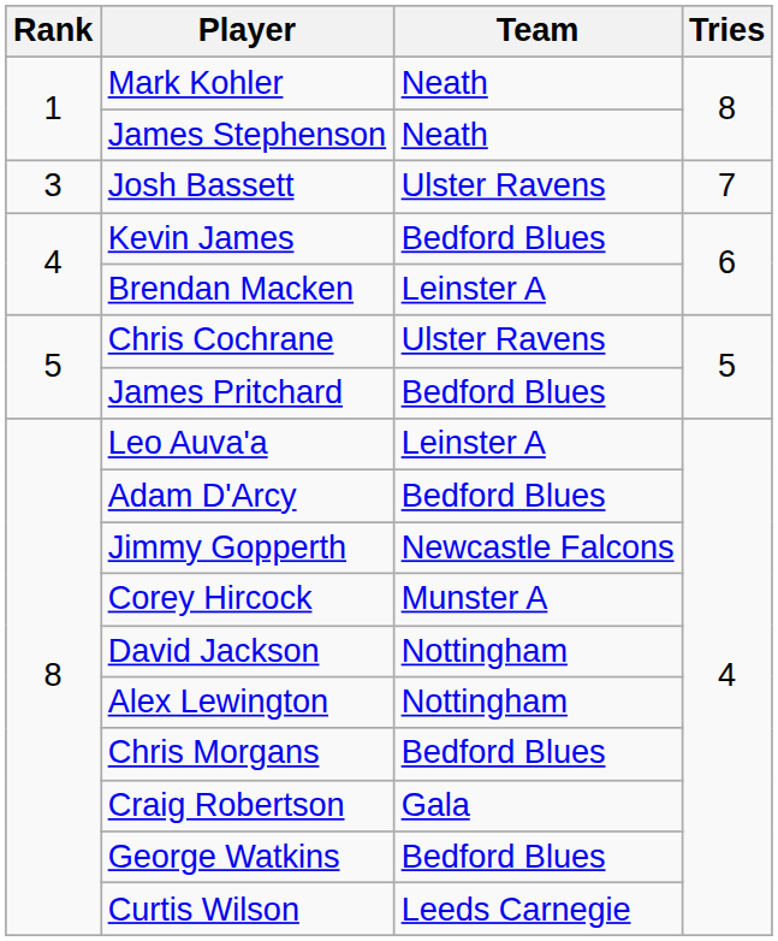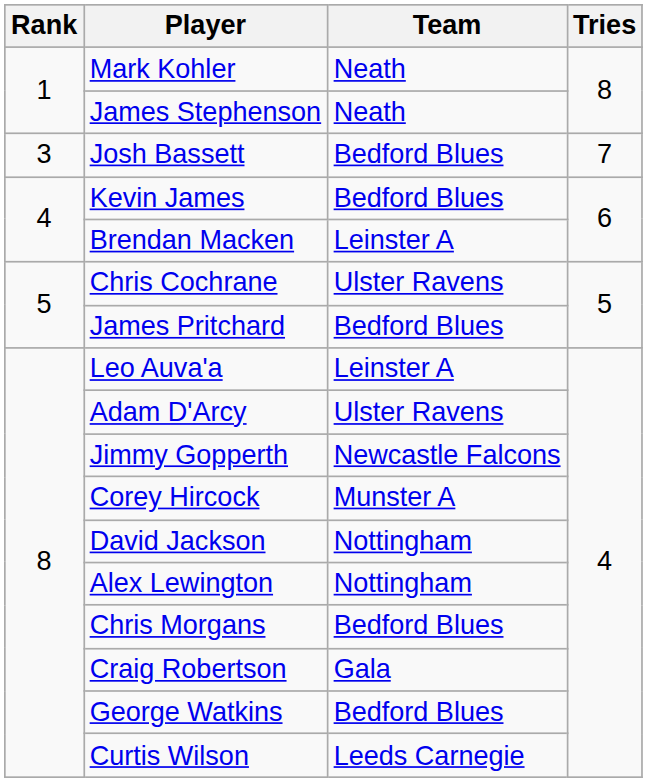 <table class="wikitable">
 <tr>
 <th>Rank</th>
 <th>Player</th>
 <th>Team</th>
 <th>Tries</th>
 </tr>
 <tr>
 <td rowspan=2 align=center>1</td>
 <td><a href='#'>Mark Kohler</a></td>
 <td> <a href='#'>Neath</a></td>
 <td rowspan=2 align=center>8</td>
 </tr>
 <tr>
 <td><a href='#'>James Stephenson</a></td>
 <td> <a href='#'>Neath</a></td>
 </tr>
 <tr>
 <td rowspan=1 align=center>3</td>
 <td><a href='#'>Josh Bassett</a></td>
-<td> <a href='#'>Ulster Ravens</a></td>
+<td> <a href='#'>Bedford Blues</a></td>
 <td rowspan=1 align=center>7</td>
 </tr>
 <tr>
 <td rowspan=2 align=center>4</td>
 <td><a href='#'>Kevin James</a></td>
 <td> <a href='#'>Bedford Blues</a></td>
 <td rowspan=2 align=center>6</td>
 </tr>
 <tr>
 <td><a href='#'>Brendan Macken</a></td>
 <td> <a href='#'>Leinster A</a></td>
 </tr>
 <tr>
 <td rowspan=2 align=center>5</td>
 <td><a href='#'>Chris Cochrane</a></td>
 <td> <a href='#'>Ulster Ravens</a></td>
 <td rowspan=2 align=center>5</td>
 </tr>
 <tr>
 <td><a href='#'>James Pritchard</a></td>
 <td> <a href='#'>Bedford Blues</a></td>
 </tr>
 <tr>
 <td rowspan=10 align=center>8</td>
 <td><a href='#'>Leo Auva'a</a></td>
 <td> <a href='#'>Leinster A</a></td>
 <td rowspan=10 align=center>4</td>
 </tr>
 <tr>
 <td><a href='#'>Adam D'Arcy</a></td>
-<td> <a href='#'>Bedford Blues</a></td>
+<td> <a href='#'>Ulster Ravens</a></td>
 </tr>
 <tr>
 <td><a href='#'>Jimmy Gopperth</a></td>
 <td> <a href='#'>Newcastle Falcons</a></td>
 </tr>
 <tr>
 <td><a href='#'>Corey Hircock</a></td>
 <td> <a href='#'>Munster A</a></td>
 </tr>
 <tr>
 <td><a href='#'>David Jackson</a></td>
 <td> <a href='#'>Nottingham</a></td>
 </tr>
 <tr>
 <td><a href='#'>Alex Lewington</a></td>
 <td> <a href='#'>Nottingham</a></td>
 </tr>
 <tr>
 <td><a href='#'>Chris Morgans</a></td>
 <td> <a href='#'>Bedford Blues</a></td>
 </tr>
 <tr>
 <td><a href='#'>Craig Robertson</a></td>
 <td> <a href='#'>Gala</a></td>
 </tr>
 <tr>
 <td><a href='#'>George Watkins</a></td>
 <td> <a href='#'>Bedford Blues</a></td>
 </tr>
 <tr>
 <td><a href='#'>Curtis Wilson</a></td>
 <td> <a href='#'>Leeds Carnegie</a></td>
 </tr>
 </table>
